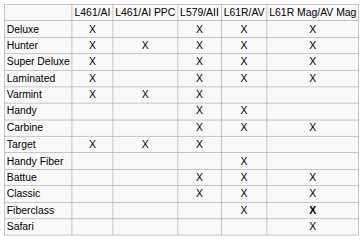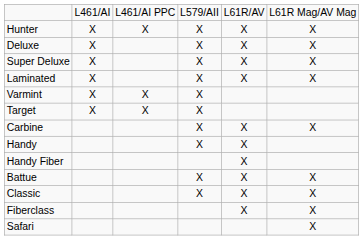 <table class="wikitable">
 <tr>
 <td align="center"></td>
 <td align="center">L461/AI</td>
 <td align="center">L461/AI PPC</td>
 <td align="center">L579/AII</td>
 <td align="center">L61R/AV</td>
 <td align="center">L61R Mag/AV Mag</td>
 </tr>
 <tr>
-<td>Deluxe</td>
+<td>Hunter</td>
 <td align="center">X</td>
-<td align="center"></td>
+<td align="center">X</td>
 <td align="center">X</td>
 <td align="center">X</td>
 <td align="center">X</td>
 </tr>
 <tr>
-<td>Hunter</td>
+<td>Deluxe</td>
 <td align="center">X</td>
-<td align="center">X</td>
+<td align="center"></td>
 <td align="center">X</td>
 <td align="center">X</td>
 <td align="center">X</td>
 </tr>
 <tr>
 <td>Super Deluxe</td>
 <td align="center">X</td>
 <td align="center"></td>
 <td align="center">X</td>
 <td align="center">X</td>
 <td align="center">X</td>
 </tr>
 <tr>
 <td>Laminated</td>
 <td align="center">X</td>
 <td align="center"></td>
 <td align="center">X</td>
 <td align="center">X</td>
 <td align="center">X</td>
 </tr>
 <tr>
 <td>Varmint</td>
 <td align="center">X</td>
 <td align="center">X</td>
 <td align="center">X</td>
 <td align="center"></td>
 <td align="center"></td>
 </tr>
 <tr>
-<td>Handy</td>
-<td align="center"></td>
-<td align="center"></td>
+<td>Target</td>
 <td align="center">X</td>
 <td align="center">X</td>
+<td align="center">X</td>
+<td align="center"></td>
 <td align="center"></td>
 </tr>
 <tr>
 <td>Carbine</td>
 <td align="center"></td>
 <td align="center"></td>
 <td align="center">X</td>
 <td align="center">X</td>
 <td align="center">X</td>
 </tr>
 <tr>
-<td>Target</td>
+<td>Handy</td>
+<td align="center"></td>
+<td align="center"></td>
 <td align="center">X</td>
 <td align="center">X</td>
-<td align="center">X</td>
-<td align="center"></td>
 <td align="center"></td>
 </tr>
 <tr>
 <td>Handy Fiber</td>
 <td align="center"></td>
 <td align="center"></td>
 <td align="center"></td>
 <td align="center">X</td>
 <td align="center"></td>
 </tr>
 <tr>
 <td>Battue</td>
 <td align="center"></td>
 <td align="center"></td>
 <td align="center">X</td>
 <td align="center">X</td>
 <td align="center">X</td>
 </tr>
 <tr>
 <td>Classic</td>
 <td align="center"></td>
 <td align="center"></td>
 <td align="center">X</td>
 <td align="center">X</td>
 <td align="center">X</td>
 </tr>
 <tr>
 <td>Fiberclass</td>
 <td align="center"></td>
 <td align="center"></td>
 <td align="center"></td>
 <td align="center">X</td>
-<td align="center"><strong>X</strong></td>
+<td align="center">X</td>
 </tr>
 <tr>
 <td>Safari</td>
 <td align="center"></td>
 <td align="center"></td>
 <td align="center"></td>
 <td align="center"></td>
 <td align="center">X</td>
 </tr>
 </table>
